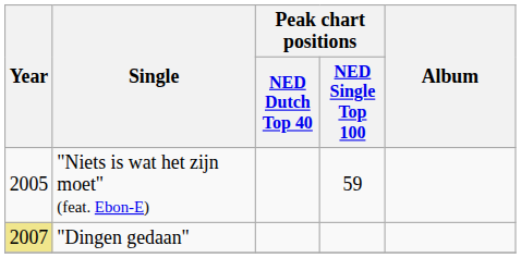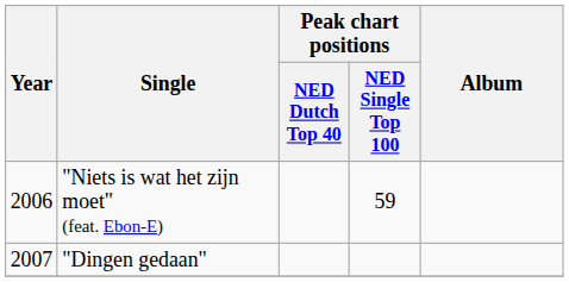 <table class="wikitable">
 <tr>
 <th align="center" rowspan="2" width="10">Year</th>
 <th align="center" rowspan="2" width="160">Single</th>
 <th align="center" colspan="2" width="100">Peak chart positions</th>
 <th align="center" rowspan="2" width="100">Album</th>
 </tr>
 <tr>
 <th scope="col" style="width:3em;font-size:90%;"><a href='#'>NED <br>Dutch <br>Top 40</a></th>
 <th scope="col" style="width:3em;font-size:90%;"><a href='#'>NED <br>Single <br>Top 100</a><br></th>
 </tr>
 <tr>
-<td style="text-align:center;">2005</td>
+<td style="text-align:center;">2006</td>
 <td>"Niets is wat het zijn moet" <br><small>(feat. <a href='#'>Ebon-E</a>)</small></td>
 <td style="text-align:center;"></td>
 <td style="text-align:center;">59</td>
 <td style="text-align:center;"></td>
 </tr>
 <tr>
-<td style="background: khaki; text-align:center;">2007</td>
+<td style="text-align:center;">2007</td>
 <td>"Dingen gedaan"</td>
 <td style="text-align:center;"></td>
 <td style="text-align:center;"></td>
 <td style="text-align:center;"></td>
 </tr>
 <tr>
 </tr>
 </table>
